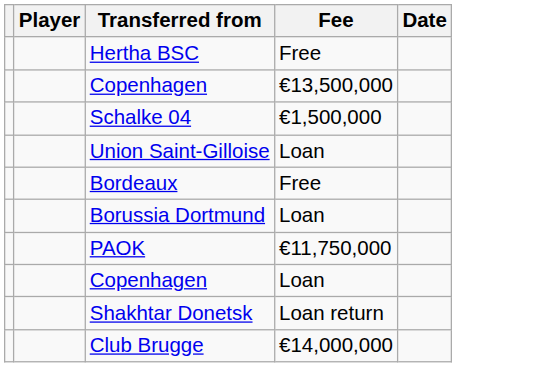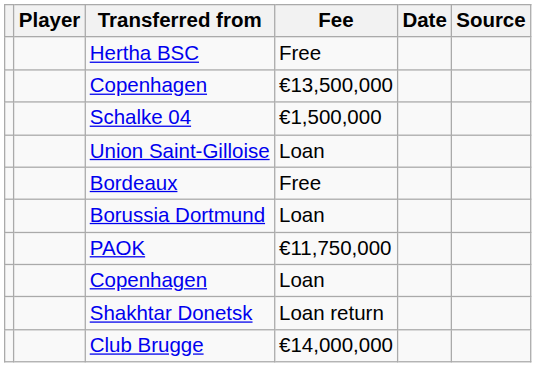 <table class="wikitable plainrowheaders sortable">
 <tr>
 <th></th>
 <th scope="col">Player</th>
 <th>Transferred from</th>
 <th style="width: 80px;">Fee</th>
 <th scope="col">Date</th>
+<th scope="col">Source</th>
 </tr>
 <tr>
 <td align="center"></td>
 <td></td>
 <td> <a href='#'>Hertha BSC</a></td>
 <td>Free</td>
+<td></td>
 <td></td>
 </tr>
 <tr>
 <td align="center"></td>
 <td></td>
 <td> <a href='#'>Copenhagen</a></td>
 <td>€13,500,000</td>
 <td></td>
+<td></td>
 </tr>
 <tr>
 <td align="center"></td>
 <td></td>
 <td> <a href='#'>Schalke 04</a></td>
 <td>€1,500,000</td>
+<td></td>
 <td></td>
 </tr>
 <tr>
 <td align="center"></td>
 <td></td>
 <td> <a href='#'>Union Saint-Gilloise</a></td>
 <td>Loan</td>
 <td></td>
+<td></td>
 </tr>
 <tr>
 <td align="center"></td>
 <td></td>
 <td> <a href='#'>Bordeaux</a></td>
 <td>Free</td>
+<td></td>
 <td></td>
 </tr>
 <tr>
 <td align="center"></td>
 <td></td>
 <td> <a href='#'>Borussia Dortmund</a></td>
 <td>Loan</td>
 <td></td>
+<td></td>
 </tr>
 <tr>
 <td align="center"></td>
 <td></td>
 <td> <a href='#'>PAOK</a></td>
 <td>€11,750,000</td>
+<td></td>
 <td></td>
 </tr>
 <tr>
 <td align="center"></td>
 <td></td>
 <td> <a href='#'>Copenhagen</a></td>
 <td>Loan</td>
 <td></td>
+<td></td>
 </tr>
 <tr>
 <td align="center"></td>
 <td></td>
 <td> <a href='#'>Shakhtar Donetsk</a></td>
 <td>Loan return</td>
+<td></td>
 <td></td>
 </tr>
 <tr>
 <td align="center"></td>
 <td></td>
 <td> <a href='#'>Club Brugge</a></td>
 <td>€14,000,000</td>
 <td></td>
+<td></td>
 </tr>
 </table>
